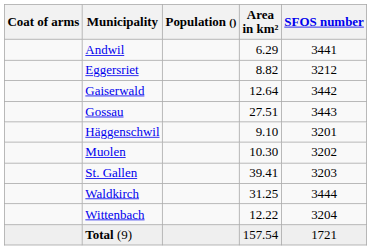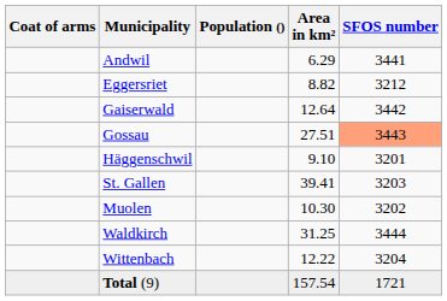 <table class="wikitable">
 <tr>
 <th>Coat of arms</th>
 <th>Municipality</th>
 <th>Population <small>()</small></th>
 <th>Area<br>in km²</th>
 <th><a href='#'>SFOS number</a></th>
 </tr>
 <tr>
 <td align="center"></td>
 <td><a href='#'>Andwil</a></td>
 <td align="center"></td>
 <td align="right">6.29</td>
 <td align="center">3441</td>
 </tr>
 <tr>
 <td align="center"></td>
 <td><a href='#'>Eggersriet</a></td>
 <td align="center"></td>
 <td align="right">8.82</td>
 <td align="center">3212</td>
 </tr>
 <tr>
 <td align="center"></td>
 <td><a href='#'>Gaiserwald</a></td>
 <td align="center"></td>
 <td align="right">12.64</td>
 <td align="center">3442</td>
 </tr>
 <tr>
 <td align="center"></td>
 <td><a href='#'>Gossau</a></td>
 <td align="center"></td>
 <td align="right">27.51</td>
-<td align="center">3443</td>
+<td align="center" style="background: lightsalmon;">3443</td>
 </tr>
 <tr>
 <td align="center"></td>
 <td><a href='#'>Häggenschwil</a></td>
 <td align="center"></td>
 <td align="right">9.10</td>
 <td align="center">3201</td>
 </tr>
 <tr>
 <td align="center"></td>
+<td><a href='#'>St. Gallen</a></td>
+<td align="center"></td>
+<td align="right">39.41</td>
+<td align="center">3203</td>
+</tr>
+<tr>
+<td align="center"></td>
 <td><a href='#'>Muolen</a></td>
 <td align="center"></td>
 <td align="right">10.30</td>
 <td align="center">3202</td>
-</tr>
-<tr>
-<td align="center"></td>
-<td><a href='#'>St. Gallen</a></td>
-<td align="center"></td>
-<td align="right">39.41</td>
-<td align="center">3203</td>
 </tr>
 <tr>
 <td align="center"></td>
 <td><a href='#'>Waldkirch</a></td>
 <td align="center"></td>
 <td align="right">31.25</td>
 <td align="center">3444</td>
 </tr>
 <tr>
 <td align="center"></td>
 <td><a href='#'>Wittenbach</a></td>
 <td align="center"></td>
 <td align="right">12.22</td>
 <td align="center">3204</td>
 </tr>
 <tr style="background-color:#EFEFEF;">
 <td align="center"></td>
 <td><strong>Total</strong> (9)</td>
 <td align="center"></td>
 <td align="right">157.54</td>
 <td align="center">1721</td>
 </tr>
 </table>
